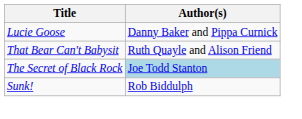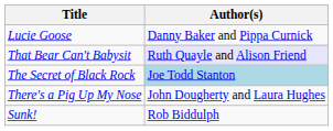 <table class="wikitable">
 <tr>
 <th>Title</th>
 <th>Author(s)</th>
 </tr>
 <tr>
 <td><em><a href='#'>Lucie Goose</a></em></td>
 <td><a href='#'>Danny Baker</a> and <a href='#'>Pippa Curnick</a></td>
 </tr>
 <tr>
 <td><em><a href='#'>That Bear Can't Babysit</a></em></td>
-<td><a href='#'>Ruth Quayle</a> and <a href='#'>Alison Friend</a></td>
+<td style="background: lavender;"><a href='#'>Ruth Quayle</a> and <a href='#'>Alison Friend</a></td>
 </tr>
 <tr>
 <td><em><a href='#'>The Secret of Black Rock</a></em></td>
 <td style="background: lightblue;"><a href='#'>Joe Todd Stanton</a></td>
 </tr>
 <tr>
+<td><em><a href='#'>There's a Pig Up My Nose</a></em></td>
+<td><a href='#'>John Dougherty</a> and <a href='#'>Laura Hughes</a></td>
+</tr>
+<tr>
 <td><em><a href='#'>Sunk!</a></em></td>
 <td><a href='#'>Rob Biddulph</a></td>
 </tr>
 </table>
